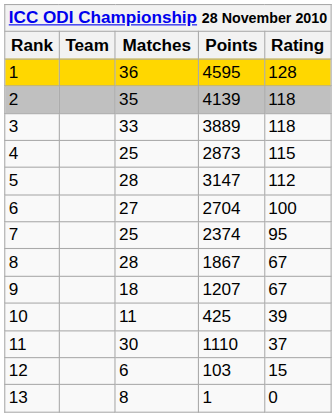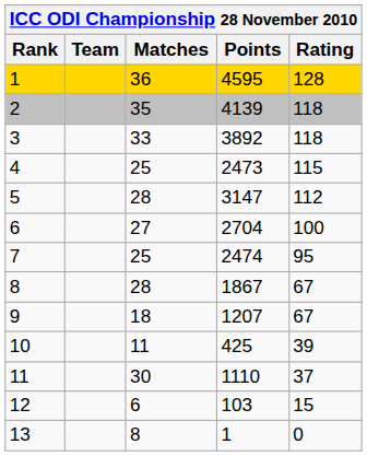 <table class="wikitable" style="margin: 1em auto 1em auto;white-space: nowrap;">
 <tr>
 <th colspan="5"><a href='#'>ICC ODI Championship</a> <small>28 November 2010</small></th>
 </tr>
 <tr>
 <th>Rank</th>
 <th>Team</th>
 <th>Matches</th>
 <th>Points</th>
 <th>Rating</th>
 </tr>
 <tr style="background:gold;">
 <td>1</td>
 <td style="text-align:left;"></td>
 <td>36</td>
 <td>4595</td>
 <td>128</td>
 </tr>
 <tr style="background:silver;">
 <td>2</td>
 <td style="text-align:left;"></td>
 <td>35</td>
 <td>4139</td>
 <td>118</td>
 </tr>
 <tr>
 <td>3</td>
 <td style="text-align:left;"></td>
 <td>33</td>
-<td>3889</td>
+<td>3892</td>
 <td>118</td>
 </tr>
 <tr>
 <td>4</td>
 <td style="text-align:left;"></td>
 <td>25</td>
-<td>2873</td>
+<td>2473</td>
 <td>115</td>
 </tr>
 <tr>
 <td>5</td>
 <td style="text-align:left;"></td>
 <td>28</td>
 <td>3147</td>
 <td>112</td>
 </tr>
 <tr>
 <td>6</td>
 <td style="text-align:left;"></td>
 <td>27</td>
 <td>2704</td>
 <td>100</td>
 </tr>
 <tr>
 <td>7</td>
 <td style="text-align:left;"></td>
 <td>25</td>
-<td>2374</td>
+<td>2474</td>
 <td>95</td>
 </tr>
 <tr>
 <td>8</td>
 <td style="text-align:left;"></td>
 <td>28</td>
 <td>1867</td>
 <td>67</td>
 </tr>
 <tr>
 <td>9</td>
 <td style="text-align:left;"></td>
 <td>18</td>
 <td>1207</td>
 <td>67</td>
 </tr>
 <tr>
 <td>10</td>
 <td style="text-align:left;"></td>
 <td>11</td>
 <td>425</td>
 <td>39</td>
 </tr>
 <tr>
 <td>11</td>
 <td style="text-align:left;"></td>
 <td>30</td>
 <td>1110</td>
 <td>37</td>
 </tr>
 <tr>
 <td>12</td>
 <td style="text-align:left;"></td>
 <td>6</td>
 <td>103</td>
 <td>15</td>
 </tr>
 <tr>
 <td>13</td>
 <td style="text-align:left;"></td>
 <td>8</td>
 <td>1</td>
 <td>0</td>
 </tr>
 </table>
